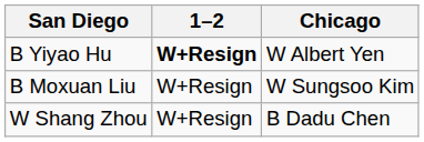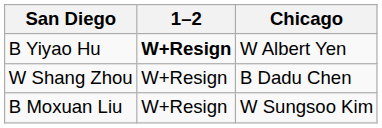 <table class="wikitable">
 <tr>
 <th>San Diego</th>
 <th>1–2</th>
 <th>Chicago</th>
 </tr>
 <tr>
 <td>B Yiyao Hu</td>
 <td><strong>W+Resign</strong></td>
 <td>W Albert Yen</td>
 </tr>
 <tr>
+<td>W Shang Zhou</td>
+<td>W+Resign</td>
+<td>B Dadu Chen</td>
+</tr>
+<tr>
 <td>B Moxuan Liu</td>
 <td>W+Resign</td>
 <td>W Sungsoo Kim</td>
 </tr>
-<tr>
-<td>W Shang Zhou</td>
-<td>W+Resign</td>
-<td>B Dadu Chen</td>
-</tr>
 </table>
